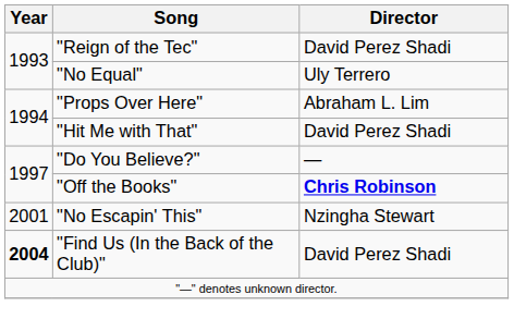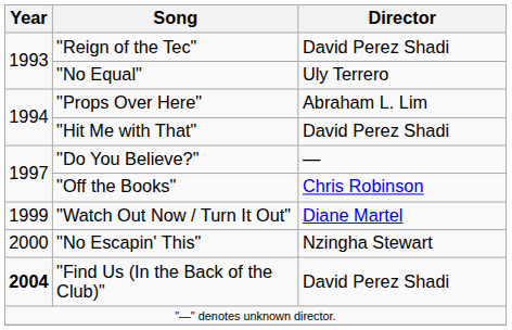 <table class="wikitable">
 <tr>
 <th width="33">Year</th>
 <th width="215">Song</th>
 <th width="180">Director</th>
 </tr>
 <tr>
 <td align="center" rowspan="2">1993</td>
 <td>"Reign of the Tec"</td>
 <td>David Perez Shadi</td>
 </tr>
 <tr>
 <td>"No Equal"</td>
 <td>Uly Terrero</td>
 </tr>
 <tr>
 <td align="center" rowspan="2">1994</td>
 <td>"Props Over Here"</td>
 <td>Abraham L. Lim</td>
 </tr>
 <tr>
 <td>"Hit Me with That"</td>
 <td>David Perez Shadi</td>
 </tr>
 <tr>
 <td align="center" rowspan="2">1997</td>
 <td>"Do You Believe?"</td>
 <td>—</td>
 </tr>
 <tr>
 <td>"Off the Books"</td>
-<td><strong><a href='#'>Chris Robinson</a></strong></td>
+<td><a href='#'>Chris Robinson</a></td>
 </tr>
 <tr>
-<td>2001</td>
+<td>1999</td>
+<td>"Watch Out Now / Turn It Out"</td>
+<td><a href='#'>Diane Martel</a></td>
+</tr>
+<tr>
+<td>2000</td>
 <td>"No Escapin' This"</td>
 <td>Nzingha Stewart</td>
 </tr>
 <tr>
 <td><strong>2004</strong></td>
 <td>"Find Us (In the Back of the Club)"</td>
 <td>David Perez Shadi</td>
 </tr>
 <tr>
 <td align="center" colspan="3" style="font-size: 8pt">"—" denotes unknown director.</td>
 </tr>
 <tr>
 </tr>
 </table>
